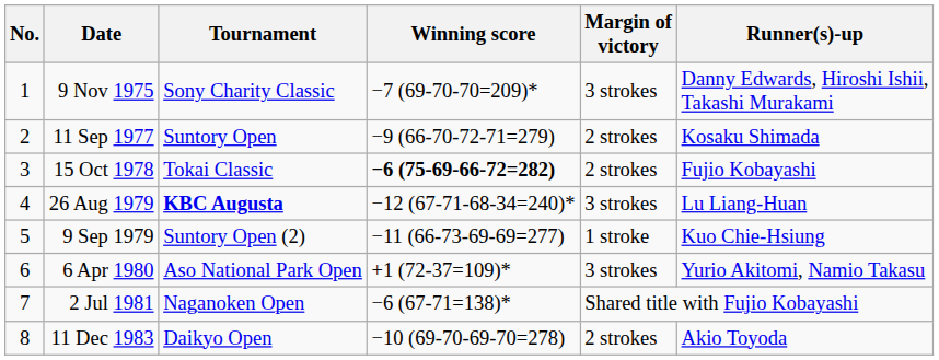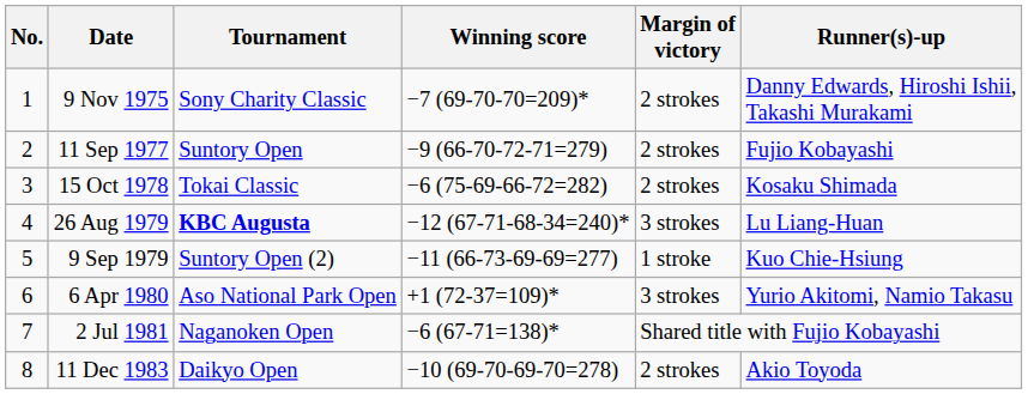 <table class="wikitable" style="font-size:95%;">
 <tr>
 <th>No.</th>
 <th>Date</th>
 <th>Tournament</th>
 <th>Winning score</th>
 <th>Margin of<br>victory</th>
 <th>Runner(s)-up</th>
 </tr>
 <tr>
 <td align=center>1</td>
 <td align=right>9 Nov <a href='#'>1975</a></td>
 <td><a href='#'>Sony Charity Classic</a></td>
 <td>−7 (69-70-70=209)*</td>
-<td>3 strokes</td>
+<td>2 strokes</td>
 <td> <a href='#'>Danny Edwards</a>,  <a href='#'>Hiroshi Ishii</a>,<br> <a href='#'>Takashi Murakami</a></td>
 </tr>
 <tr>
 <td align=center>2</td>
 <td align=right>11 Sep <a href='#'>1977</a></td>
 <td><a href='#'>Suntory Open</a></td>
 <td>−9 (66-70-72-71=279)</td>
 <td>2 strokes</td>
-<td> <a href='#'>Kosaku Shimada</a></td>
+<td> <a href='#'>Fujio Kobayashi</a></td>
 </tr>
 <tr>
 <td align=center>3</td>
 <td align=right>15 Oct <a href='#'>1978</a></td>
 <td><a href='#'>Tokai Classic</a></td>
-<td><strong>−6 (75-69-66-72=282)</strong></td>
+<td>−6 (75-69-66-72=282)</td>
 <td>2 strokes</td>
-<td> <a href='#'>Fujio Kobayashi</a></td>
+<td> <a href='#'>Kosaku Shimada</a></td>
 </tr>
 <tr>
 <td align=center>4</td>
 <td align=right>26 Aug <a href='#'>1979</a></td>
 <td><strong><a href='#'>KBC Augusta</a></strong></td>
 <td>−12 (67-71-68-34=240)*</td>
 <td>3 strokes</td>
 <td> <a href='#'>Lu Liang-Huan</a></td>
 </tr>
 <tr>
 <td align=center>5</td>
 <td align=right>9 Sep 1979</td>
 <td><a href='#'>Suntory Open</a> (2)</td>
 <td>−11 (66-73-69-69=277)</td>
 <td>1 stroke</td>
 <td> <a href='#'>Kuo Chie-Hsiung</a></td>
 </tr>
 <tr>
 <td align=center>6</td>
 <td align=right>6 Apr <a href='#'>1980</a></td>
 <td><a href='#'>Aso National Park Open</a></td>
 <td>+1 (72-37=109)*</td>
 <td>3 strokes</td>
 <td> <a href='#'>Yurio Akitomi</a>,  <a href='#'>Namio Takasu</a></td>
 </tr>
 <tr>
 <td align=center>7</td>
 <td align=right>2 Jul <a href='#'>1981</a></td>
 <td><a href='#'>Naganoken Open</a></td>
 <td>−6 (67-71=138)*</td>
 <td colspan=2>Shared title with  <a href='#'>Fujio Kobayashi</a></td>
 </tr>
 <tr>
 <td align=center>8</td>
 <td align=right>11 Dec <a href='#'>1983</a></td>
 <td><a href='#'>Daikyo Open</a></td>
 <td>−10 (69-70-69-70=278)</td>
 <td>2 strokes</td>
 <td> <a href='#'>Akio Toyoda</a></td>
 </tr>
 </table>
